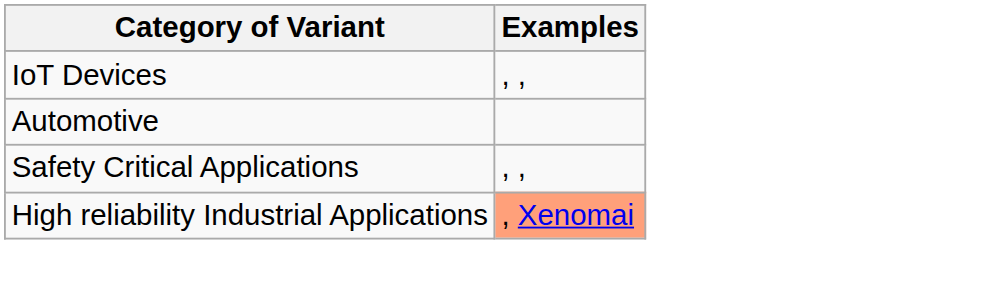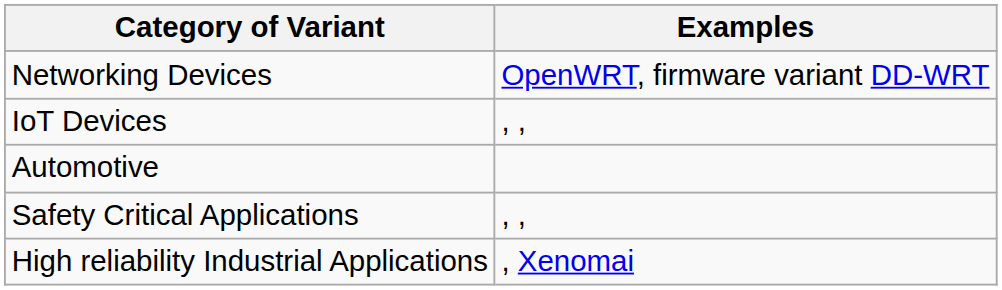 <table class=wikitable>
 <tr>
 <th>Category of Variant</th>
 <th>Examples</th>
+</tr>
+<tr>
+<td>Networking Devices</td>
+<td><a href='#'>OpenWRT</a>, firmware variant <a href='#'>DD-WRT</a></td>
 </tr>
 <tr>
 <td>IoT Devices</td>
 <td>, , </td>
 </tr>
 <tr>
 <td>Automotive</td>
 <td></td>
 </tr>
 <tr>
 <td>Safety Critical Applications</td>
 <td>, ,</td>
 </tr>
 <tr>
 <td>High reliability Industrial Applications</td>
-<td style="background: lightsalmon;">,  <a href='#'>Xenomai</a></td>
+<td>,  <a href='#'>Xenomai</a></td>
 </tr>
 </table>
